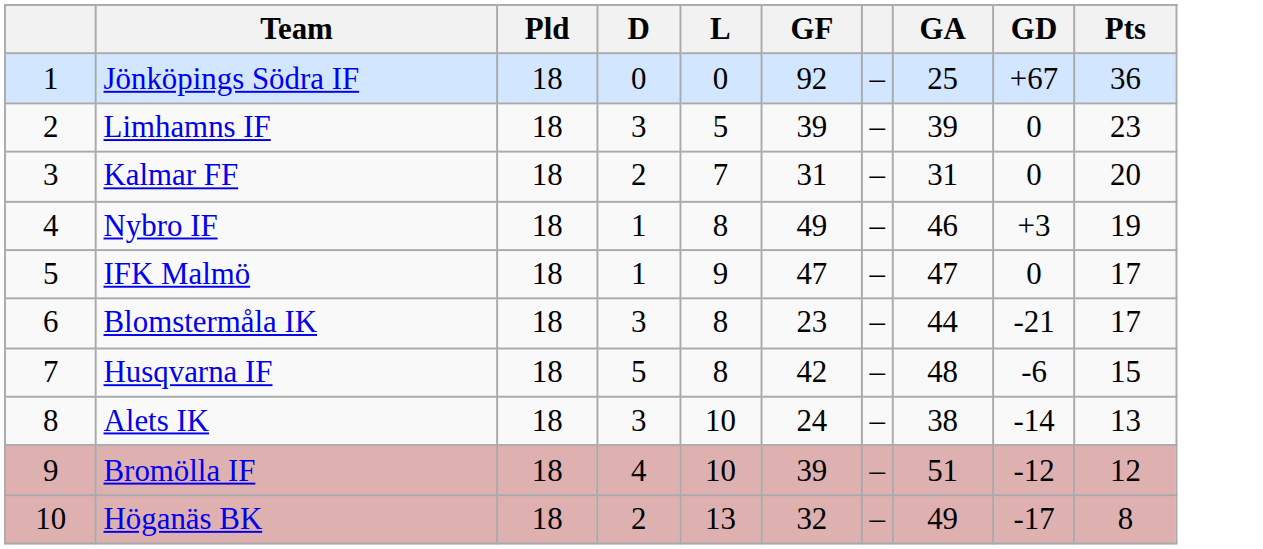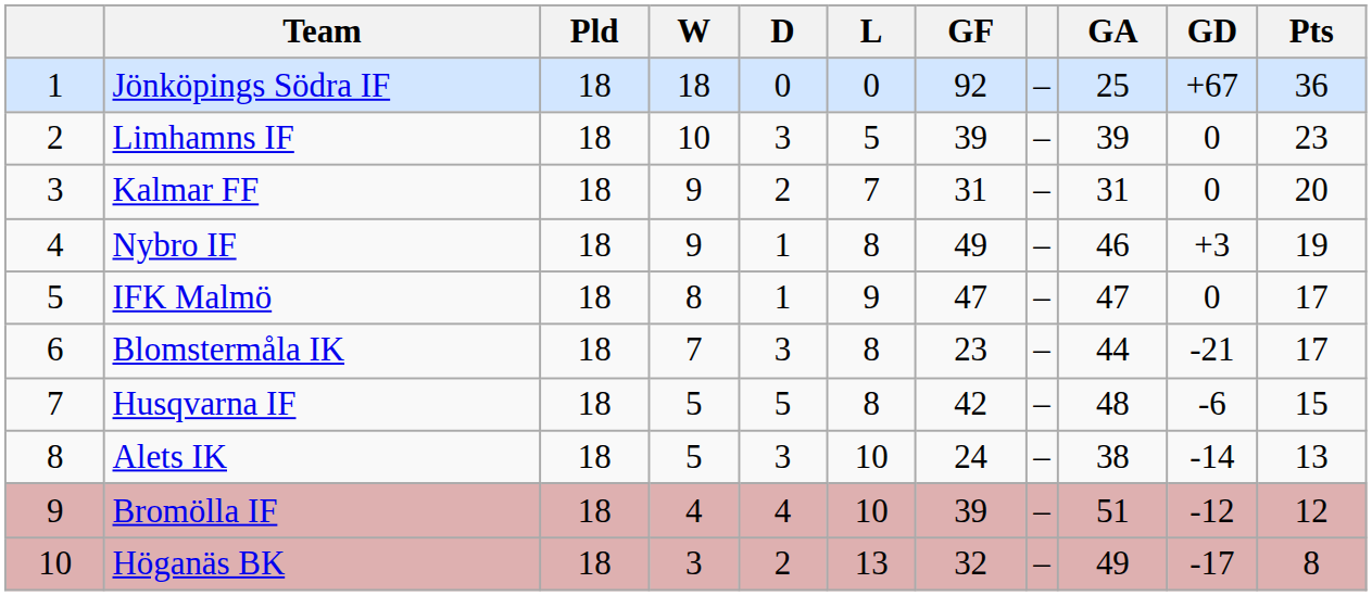 <table class="wikitable" style="text-align: center;">
 <tr>
 <th style="width: 40px;"></th>
 <th style="width: 200px;">Team</th>
 <th style="width: 45px;">Pld</th>
+<th style="width: 35px;">W</th>
 <th style="width: 35px;">D</th>
 <th style="width: 35px;">L</th>
 <th style="width: 45px;">GF</th>
 <th></th>
 <th style="width: 45px;">GA</th>
 <th style="width: 35px;">GD</th>
 <th style="width: 45px;">Pts</th>
 </tr>
 <tr style="background: #d2e6ff">
 <td>1</td>
 <td style="text-align: left;"><a href='#'>Jönköpings Södra IF</a></td>
+<td>18</td>
 <td>18</td>
 <td>0</td>
 <td>0</td>
 <td>92</td>
 <td>–</td>
 <td>25</td>
 <td>+67</td>
 <td>36</td>
 </tr>
 <tr>
 <td>2</td>
 <td style="text-align: left;"><a href='#'>Limhamns IF</a></td>
 <td>18</td>
+<td>10</td>
 <td>3</td>
 <td>5</td>
 <td>39</td>
 <td>–</td>
 <td>39</td>
 <td>0</td>
 <td>23</td>
 </tr>
 <tr>
 <td>3</td>
 <td style="text-align: left;"><a href='#'>Kalmar FF</a></td>
 <td>18</td>
+<td>9</td>
 <td>2</td>
 <td>7</td>
 <td>31</td>
 <td>–</td>
 <td>31</td>
 <td>0</td>
 <td>20</td>
 </tr>
 <tr>
 <td>4</td>
 <td style="text-align: left;"><a href='#'>Nybro IF</a></td>
 <td>18</td>
+<td>9</td>
 <td>1</td>
 <td>8</td>
 <td>49</td>
 <td>–</td>
 <td>46</td>
 <td>+3</td>
 <td>19</td>
 </tr>
 <tr>
 <td>5</td>
 <td style="text-align: left;"><a href='#'>IFK Malmö</a></td>
 <td>18</td>
+<td>8</td>
 <td>1</td>
 <td>9</td>
 <td>47</td>
 <td>–</td>
 <td>47</td>
 <td>0</td>
 <td>17</td>
 </tr>
 <tr>
 <td>6</td>
 <td style="text-align: left;"><a href='#'>Blomstermåla IK</a></td>
 <td>18</td>
+<td>7</td>
 <td>3</td>
 <td>8</td>
 <td>23</td>
 <td>–</td>
 <td>44</td>
 <td>-21</td>
 <td>17</td>
 </tr>
 <tr>
 <td>7</td>
 <td style="text-align: left;"><a href='#'>Husqvarna IF</a></td>
 <td>18</td>
 <td>5</td>
+<td>5</td>
 <td>8</td>
 <td>42</td>
 <td>–</td>
 <td>48</td>
 <td>-6</td>
 <td>15</td>
 </tr>
 <tr>
 <td>8</td>
 <td style="text-align: left;"><a href='#'>Alets IK</a></td>
 <td>18</td>
+<td>5</td>
 <td>3</td>
 <td>10</td>
 <td>24</td>
 <td>–</td>
 <td>38</td>
 <td>-14</td>
 <td>13</td>
 </tr>
 <tr style="background: #deb0b0">
 <td>9</td>
 <td style="text-align: left;"><a href='#'>Bromölla IF</a></td>
 <td>18</td>
 <td>4</td>
+<td>4</td>
 <td>10</td>
 <td>39</td>
 <td>–</td>
 <td>51</td>
 <td>-12</td>
 <td>12</td>
 </tr>
 <tr style="background: #deb0b0">
 <td>10</td>
 <td style="text-align: left;"><a href='#'>Höganäs BK</a></td>
 <td>18</td>
+<td>3</td>
 <td>2</td>
 <td>13</td>
 <td>32</td>
 <td>–</td>
 <td>49</td>
 <td>-17</td>
 <td>8</td>
 </tr>
 </table>
